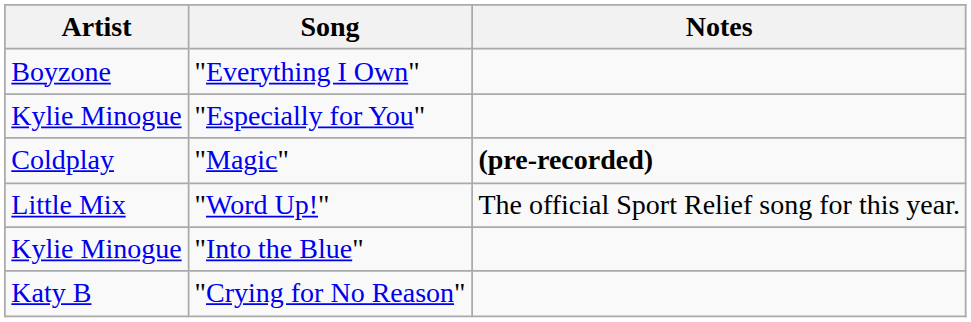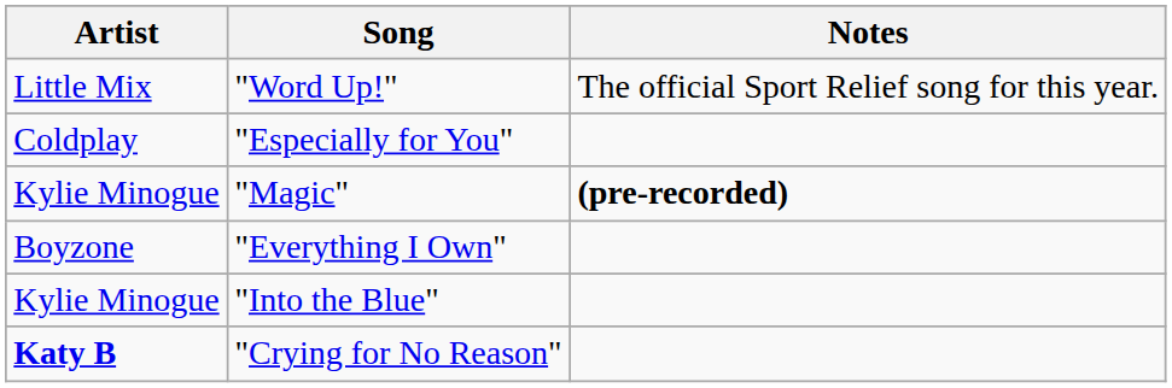 <table class="wikitable">
 <tr>
 <th>Artist</th>
 <th>Song</th>
 <th>Notes</th>
+</tr>
+<tr>
+<td><a href='#'>Little Mix</a></td>
+<td>"<a href='#'>Word Up!</a>"</td>
+<td>The official Sport Relief song for this year.</td>
+</tr>
+<tr>
+<td><a href='#'>Coldplay</a></td>
+<td>"<a href='#'>Especially for You</a>"</td>
+<td></td>
+</tr>
+<tr>
+<td><a href='#'>Kylie Minogue</a></td>
+<td>"<a href='#'>Magic</a>"</td>
+<td><strong>(pre-recorded)</strong></td>
 </tr>
 <tr>
 <td><a href='#'>Boyzone</a></td>
 <td>"<a href='#'>Everything I Own</a>"</td>
 <td></td>
 </tr>
 <tr>
 <td><a href='#'>Kylie Minogue</a></td>
-<td>"<a href='#'>Especially for You</a>"</td>
-<td></td>
-</tr>
-<tr>
-<td><a href='#'>Coldplay</a></td>
-<td>"<a href='#'>Magic</a>"</td>
-<td><strong>(pre-recorded)</strong></td>
-</tr>
-<tr>
-<td><a href='#'>Little Mix</a></td>
-<td>"<a href='#'>Word Up!</a>"</td>
-<td>The official Sport Relief song for this year.</td>
-</tr>
-<tr>
-<td><a href='#'>Kylie Minogue</a></td>
 <td>"<a href='#'>Into the Blue</a>"</td>
 <td></td>
 </tr>
 <tr>
-<td><a href='#'>Katy B</a></td>
+<td><strong><a href='#'>Katy B</a></strong></td>
 <td>"<a href='#'>Crying for No Reason</a>"</td>
 <td></td>
 </tr>
 </table>
